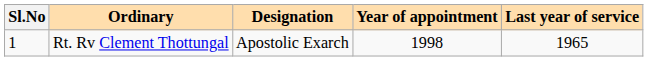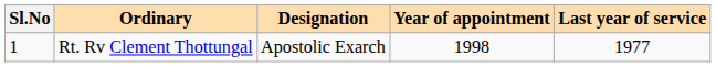 <table class="wikitable">
 <tr>
 <th>Sl.No</th>
 <th style="background: #ffdead;">Ordinary</th>
 <th style="background: #ffdead;">Designation</th>
 <th style="background: #ffdead;">Year of appointment</th>
 <th style="background: #ffdead;">Last year of service</th>
 </tr>
 <tr>
 <td>1</td>
 <td>Rt. Rv <a href='#'>Clement Thottungal</a></td>
 <td align="center">Apostolic Exarch</td>
 <td align="center">1998</td>
-<td align="center">1965</td>
+<td align="center">1977</td>
 </tr>
 </table>
